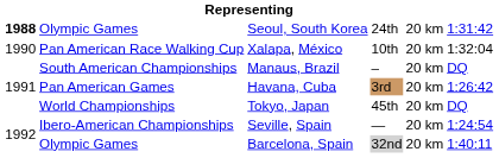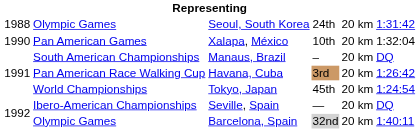 <table>
 <tr>
 <th colspan="6">Representing </th>
 </tr>
 <tr>
-<td><strong>1988</strong></td>
+<td>1988</td>
 <td><a href='#'>Olympic Games</a></td>
 <td><a href='#'>Seoul, South Korea</a></td>
 <td>24th</td>
 <td>20 km</td>
 <td><a href='#'>1:31:42</a></td>
 </tr>
 <tr>
 <td>1990</td>
-<td><a href='#'>Pan American Race Walking Cup</a></td>
+<td><a href='#'>Pan American Games</a></td>
 <td><a href='#'>Xalapa</a>, <a href='#'>México</a></td>
 <td>10th</td>
 <td>20 km</td>
 <td>1:32:04</td>
 </tr>
 <tr>
 <td rowspan=3>1991</td>
 <td><a href='#'>South American Championships</a></td>
 <td><a href='#'>Manaus, Brazil</a></td>
 <td>–</td>
 <td>20 km</td>
 <td><a href='#'>DQ</a></td>
 </tr>
 <tr>
-<td><a href='#'>Pan American Games</a></td>
+<td><a href='#'>Pan American Race Walking Cup</a></td>
 <td><a href='#'>Havana, Cuba</a></td>
 <td bgcolor="cc9966">3rd</td>
 <td>20 km</td>
 <td><a href='#'>1:26:42</a></td>
 </tr>
 <tr>
 <td><a href='#'>World Championships</a></td>
 <td><a href='#'>Tokyo, Japan</a></td>
 <td>45th</td>
 <td>20 km</td>
-<td><a href='#'>DQ</a></td>
+<td><a href='#'>1:24:54</a></td>
 </tr>
 <tr>
 <td rowspan=2>1992</td>
 <td><a href='#'>Ibero-American Championships</a></td>
 <td><a href='#'>Seville</a>, <a href='#'>Spain</a></td>
 <td>—</td>
 <td>20 km</td>
-<td><a href='#'>1:24:54</a></td>
+<td><a href='#'>DQ</a></td>
 </tr>
 <tr>
 <td><a href='#'>Olympic Games</a></td>
 <td><a href='#'>Barcelona, Spain</a></td>
 <td style="background: lightgrey;">32nd</td>
 <td>20 km</td>
 <td><a href='#'>1:40:11</a></td>
 </tr>
 </table>
